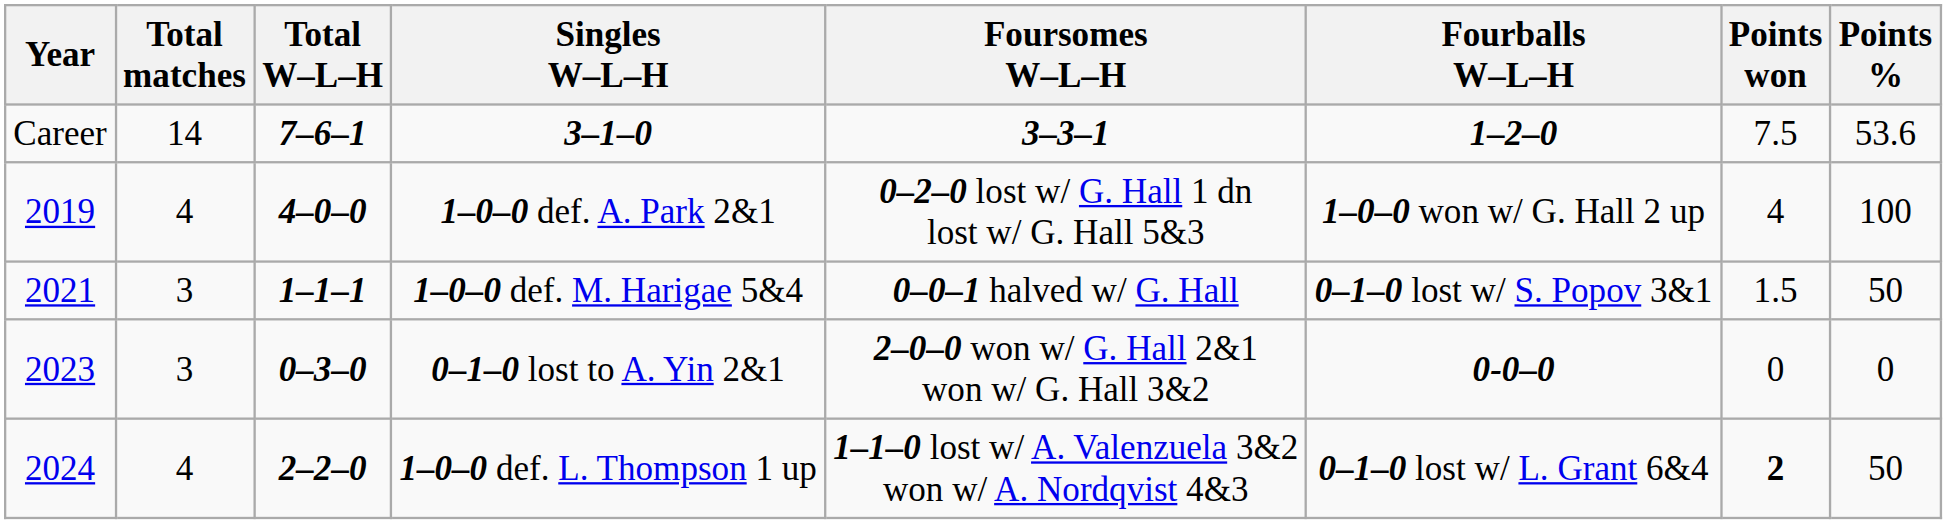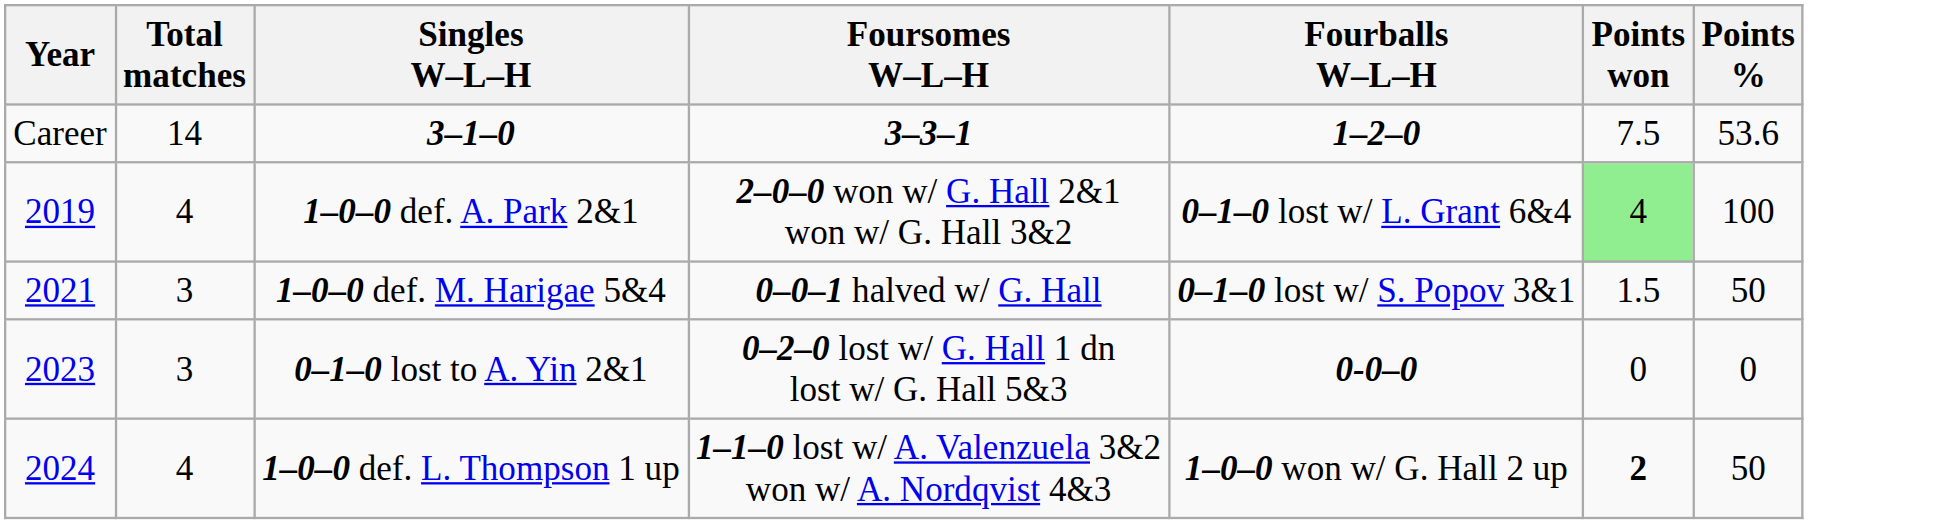 <table class="wikitable" style="text-align:center; font-size: 95%;">
 <tr>
 <th>Year</th>
 <th>Total<br>matches</th>
-<th>Total<br>W–L–H</th>
 <th>Singles<br>W–L–H</th>
 <th>Foursomes<br>W–L–H</th>
 <th>Fourballs<br>W–L–H</th>
 <th>Points<br>won</th>
 <th>Points<br>%</th>
 </tr>
 <tr>
 <td>Career</td>
 <td>14</td>
-<td><strong><em>7–6–1</em></strong></td>
 <td><strong><em>3–1–0</em></strong></td>
 <td><strong><em>3–3–1</em></strong></td>
 <td><strong><em>1–2–0</em></strong></td>
 <td>7.5</td>
 <td>53.6</td>
 </tr>
 <tr>
 <td><a href='#'>2019</a></td>
 <td>4</td>
-<td><strong><em>4–0–0</em></strong></td>
 <td><strong><em>1–0–0</em></strong> def. <a href='#'>A. Park</a> 2&1</td>
-<td><strong><em>0–2–0</em></strong> lost w/ <a href='#'>G. Hall</a> 1 dn<br>lost w/ G. Hall 5&3</td>
-<td><strong><em>1–0–0</em></strong> won w/ G. Hall 2 up</td>
-<td>4</td>
+<td><strong><em>2–0–0</em></strong> won w/ <a href='#'>G. Hall</a> 2&1<br>won w/ G. Hall 3&2</td>
+<td><strong><em>0–1–0</em></strong> lost w/ <a href='#'>L. Grant</a> 6&4</td>
+<td style="background: lightgreen;">4</td>
 <td>100</td>
 </tr>
 <tr>
 <td><a href='#'>2021</a></td>
 <td>3</td>
-<td><strong><em>1–1–1</em></strong></td>
 <td><strong><em>1–0–0</em></strong> def. <a href='#'>M. Harigae</a> 5&4</td>
 <td><strong><em>0–0–1</em></strong> halved w/ <a href='#'>G. Hall</a></td>
 <td><strong><em>0–1–0</em></strong> lost w/ <a href='#'>S. Popov</a> 3&1</td>
 <td>1.5</td>
 <td>50</td>
 </tr>
 <tr>
 <td><a href='#'>2023</a></td>
 <td>3</td>
-<td><strong><em>0–3–0</em></strong></td>
 <td><strong><em>0–1–0</em></strong> lost to <a href='#'>A. Yin</a> 2&1</td>
-<td><strong><em>2–0–0</em></strong> won w/ <a href='#'>G. Hall</a> 2&1<br>won w/ G. Hall 3&2</td>
+<td><strong><em>0–2–0</em></strong> lost w/ <a href='#'>G. Hall</a> 1 dn<br>lost w/ G. Hall 5&3</td>
 <td><strong><em>0-0–0</em></strong></td>
 <td>0</td>
 <td>0</td>
 </tr>
 <tr>
 <td><a href='#'>2024</a></td>
 <td>4</td>
-<td><strong><em>2–2–0</em></strong></td>
 <td><strong><em>1–0–0</em></strong> def. <a href='#'>L. Thompson</a> 1 up</td>
 <td><strong><em>1–1–0</em></strong> lost w/ <a href='#'>A. Valenzuela</a> 3&2<br>won w/ <a href='#'>A. Nordqvist</a> 4&3</td>
-<td><strong><em>0–1–0</em></strong> lost w/ <a href='#'>L. Grant</a> 6&4</td>
+<td><strong><em>1–0–0</em></strong> won w/ G. Hall 2 up</td>
 <td><strong>2</strong></td>
 <td>50</td>
 </tr>
 </table>
